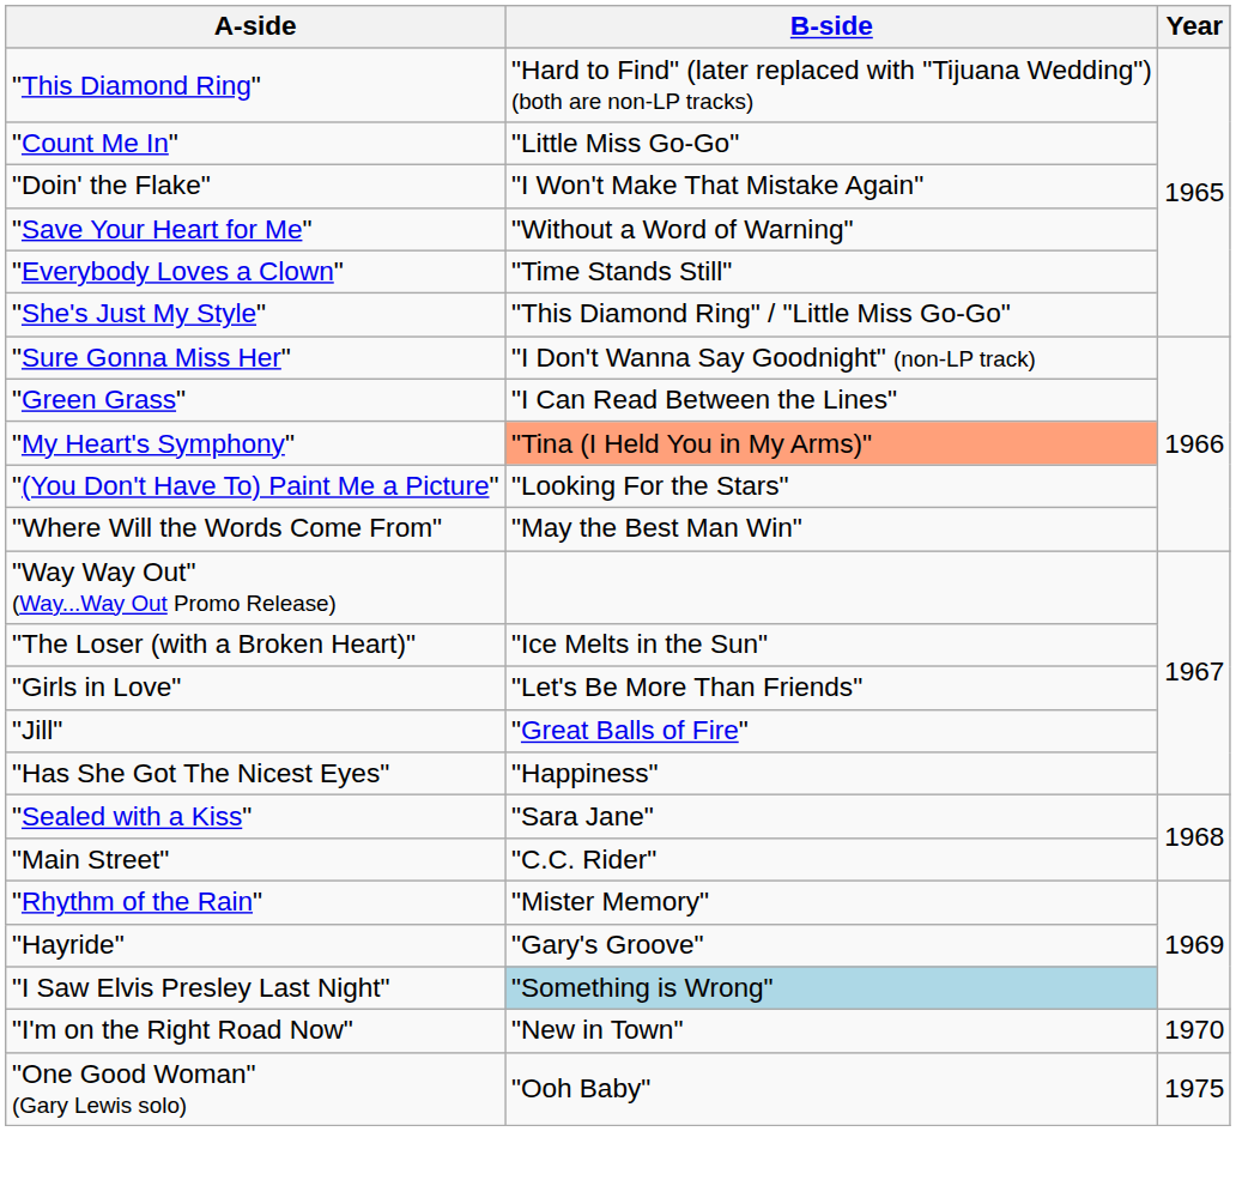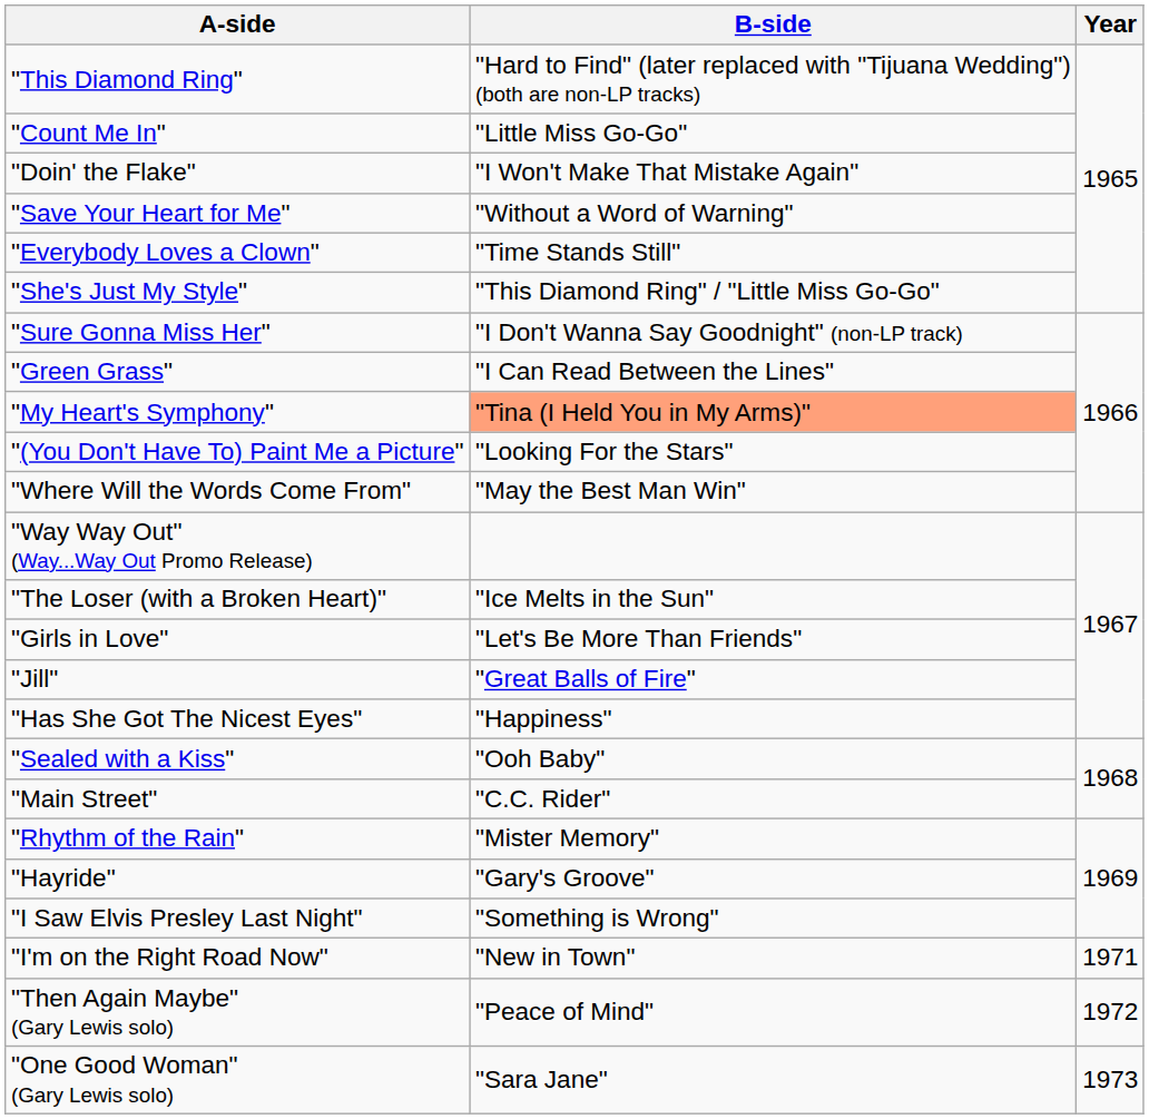 <table class="wikitable">
 <tr>
 <th>A-side</th>
 <th><a href='#'>B-side</a></th>
 <th>Year</th>
 </tr>
 <tr>
 <td>"<a href='#'>This Diamond Ring</a>"</td>
 <td>"Hard to Find" (later replaced with "Tijuana Wedding")<br><small>(both are non-LP tracks)</small></td>
 <td rowspan="6">1965</td>
 </tr>
 <tr>
 <td>"<a href='#'>Count Me In</a>"</td>
 <td>"Little Miss Go-Go"</td>
 </tr>
 <tr>
 <td>"Doin' the Flake"</td>
 <td>"I Won't Make That Mistake Again"</td>
 </tr>
 <tr>
 <td>"<a href='#'>Save Your Heart for Me</a>"</td>
 <td>"Without a Word of Warning"</td>
 </tr>
 <tr>
 <td>"<a href='#'>Everybody Loves a Clown</a>"</td>
 <td>"Time Stands Still"</td>
 </tr>
 <tr>
 <td>"<a href='#'>She's Just My Style</a>"</td>
 <td>"This Diamond Ring" / "Little Miss Go-Go"</td>
 </tr>
 <tr>
 <td>"<a href='#'>Sure Gonna Miss Her</a>"</td>
 <td>"I Don't Wanna Say Goodnight" <small>(non-LP track)</small></td>
 <td rowspan="5">1966</td>
 </tr>
 <tr>
 <td>"<a href='#'>Green Grass</a>"</td>
 <td>"I Can Read Between the Lines"</td>
 </tr>
 <tr>
 <td>"<a href='#'>My Heart's Symphony</a>"</td>
 <td style="background: lightsalmon;">"Tina (I Held You in My Arms)"</td>
 </tr>
 <tr>
 <td>"<a href='#'>(You Don't Have To) Paint Me a Picture</a>"</td>
 <td>"Looking For the Stars"</td>
 </tr>
 <tr>
 <td>"Where Will the Words Come From"</td>
 <td>"May the Best Man Win"</td>
 </tr>
 <tr>
 <td>"Way Way Out"<br><small>(<a href='#'>Way...Way Out</a> Promo Release)</small></td>
 <td></td>
 <td rowspan="5">1967</td>
 </tr>
 <tr>
 <td>"The Loser (with a Broken Heart)"</td>
 <td>"Ice Melts in the Sun"</td>
 </tr>
 <tr>
 <td>"Girls in Love"</td>
 <td>"Let's Be More Than Friends"</td>
 </tr>
 <tr>
 <td>"Jill"</td>
 <td>"<a href='#'>Great Balls of Fire</a>"</td>
 </tr>
 <tr>
 <td>"Has She Got The Nicest Eyes"</td>
 <td>"Happiness"</td>
 </tr>
 <tr>
 <td>"<a href='#'>Sealed with a Kiss</a>"</td>
-<td>"Sara Jane"</td>
+<td>"Ooh Baby"</td>
 <td rowspan="2">1968</td>
 </tr>
 <tr>
 <td>"Main Street"</td>
 <td>"C.C. Rider"</td>
 </tr>
 <tr>
 <td>"<a href='#'>Rhythm of the Rain</a>"</td>
 <td>"Mister Memory"</td>
 <td rowspan="3">1969</td>
 </tr>
 <tr>
 <td>"Hayride"</td>
 <td>"Gary's Groove"</td>
 </tr>
 <tr>
 <td>"I Saw Elvis Presley Last Night"</td>
-<td style="background: lightblue;">"Something is Wrong"</td>
+<td>"Something is Wrong"</td>
 </tr>
 <tr>
 <td>"I'm on the Right Road Now"</td>
 <td>"New in Town"</td>
-<td>1970</td>
+<td>1971</td>
+</tr>
+<tr>
+<td>"Then Again Maybe"<br><small>(Gary Lewis solo)</small></td>
+<td>"Peace of Mind"</td>
+<td>1972</td>
 </tr>
 <tr>
 <td>"One Good Woman"<br><small>(Gary Lewis solo)</small></td>
-<td>"Ooh Baby"</td>
-<td>1975</td>
+<td>"Sara Jane"</td>
+<td>1973</td>
 </tr>
 </table>
